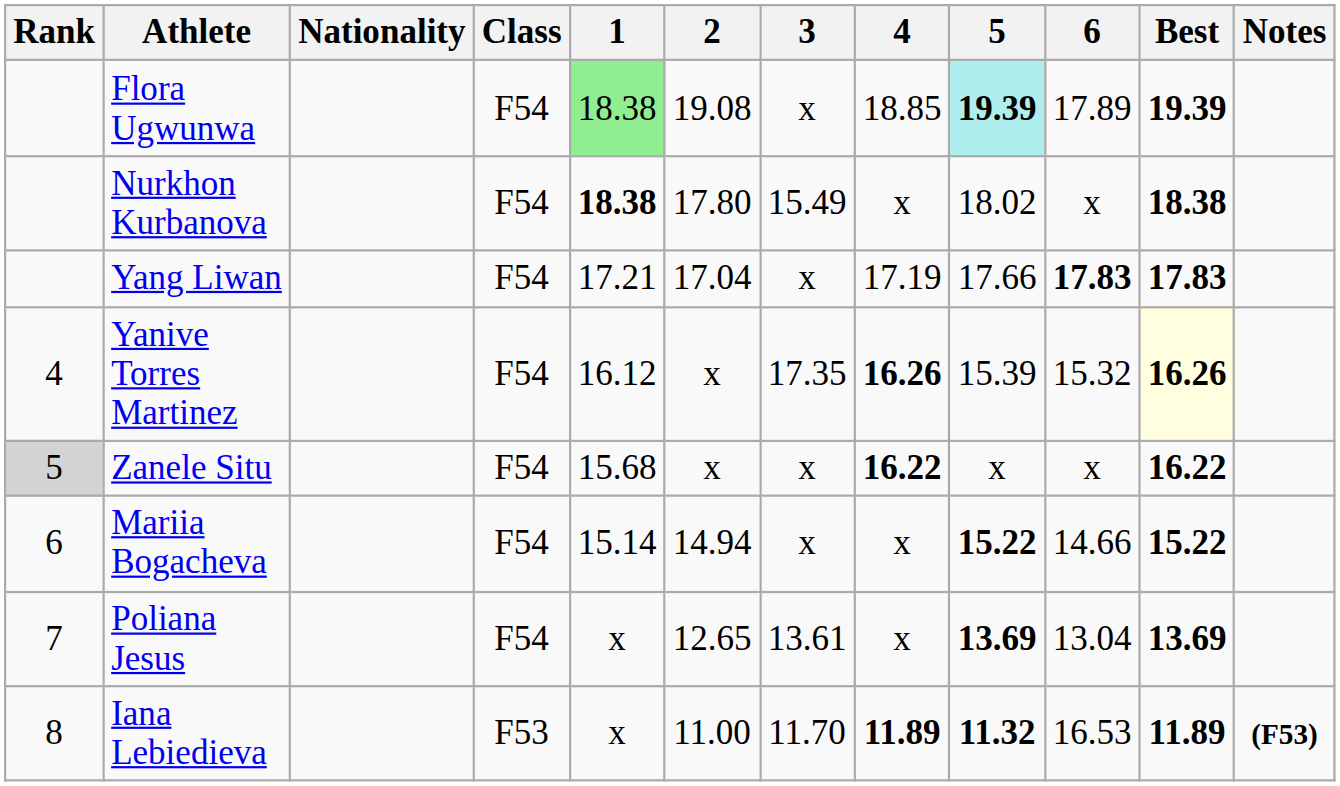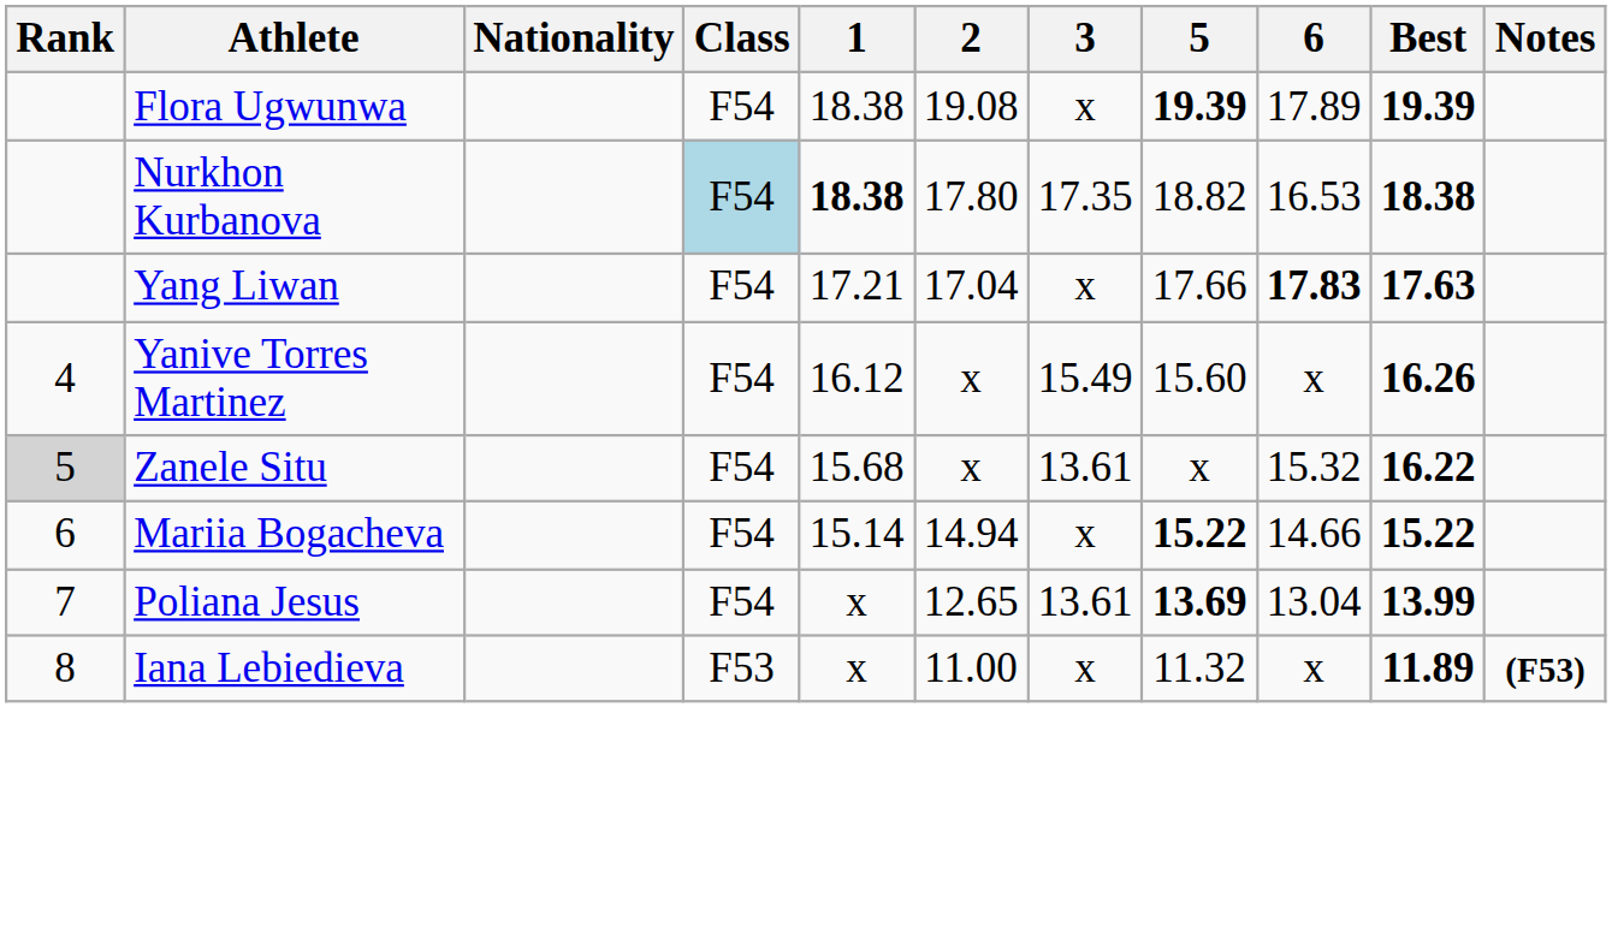 <table class="wikitable sortable" style="text-align:center">
 <tr>
 <th>Rank</th>
 <th>Athlete</th>
 <th>Nationality</th>
 <th>Class</th>
 <th>1</th>
 <th>2</th>
 <th>3</th>
-<th>4</th>
 <th>5</th>
 <th>6</th>
 <th>Best</th>
 <th>Notes</th>
 </tr>
 <tr>
 <td></td>
 <td align="left"><a href='#'>Flora Ugwunwa</a></td>
 <td align="left"></td>
 <td>F54</td>
-<td style="background: lightgreen;">18.38</td>
+<td>18.38</td>
 <td>19.08</td>
 <td>x</td>
-<td>18.85</td>
-<td style="background: paleturquoise;"><strong>19.39</strong></td>
+<td><strong>19.39</strong></td>
 <td>17.89</td>
 <td><strong>19.39</strong></td>
 <td></td>
 </tr>
 <tr>
 <td></td>
 <td align="left"><a href='#'>Nurkhon Kurbanova</a></td>
 <td align="left"></td>
-<td>F54</td>
+<td style="background: lightblue;">F54</td>
 <td><strong>18.38</strong></td>
 <td>17.80</td>
-<td>15.49</td>
-<td>x</td>
-<td>18.02</td>
-<td>x</td>
+<td>17.35</td>
+<td>18.82</td>
+<td>16.53</td>
 <td><strong>18.38</strong></td>
 <td></td>
 </tr>
 <tr>
 <td></td>
 <td align="left"><a href='#'>Yang Liwan</a></td>
 <td align="left"></td>
 <td>F54</td>
 <td>17.21</td>
 <td>17.04</td>
 <td>x</td>
-<td>17.19</td>
 <td>17.66</td>
 <td><strong>17.83</strong></td>
-<td><strong>17.83</strong></td>
+<td><strong>17.63</strong></td>
 <td></td>
 </tr>
 <tr>
 <td>4</td>
 <td align="left"><a href='#'>Yanive Torres Martinez</a></td>
 <td align="left"></td>
 <td>F54</td>
 <td>16.12</td>
 <td>x</td>
-<td>17.35</td>
+<td>15.49</td>
+<td>15.60</td>
+<td>x</td>
 <td><strong>16.26</strong></td>
-<td>15.39</td>
-<td>15.32</td>
-<td style="background: lightyellow;"><strong>16.26</strong></td>
 <td></td>
 </tr>
 <tr>
 <td style="background: lightgrey;">5</td>
 <td align="left"><a href='#'>Zanele Situ</a></td>
 <td align="left"></td>
 <td>F54</td>
 <td>15.68</td>
 <td>x</td>
+<td>13.61</td>
 <td>x</td>
-<td><strong>16.22</strong></td>
-<td>x</td>
-<td>x</td>
+<td>15.32</td>
 <td><strong>16.22</strong></td>
 <td></td>
 </tr>
 <tr>
 <td>6</td>
 <td align="left"><a href='#'>Mariia Bogacheva</a></td>
 <td align="left"></td>
 <td>F54</td>
 <td>15.14</td>
 <td>14.94</td>
-<td>x</td>
 <td>x</td>
 <td><strong>15.22</strong></td>
 <td>14.66</td>
 <td><strong>15.22</strong></td>
 <td></td>
 </tr>
 <tr>
 <td>7</td>
 <td align="left"><a href='#'>Poliana Jesus</a></td>
 <td align="left"></td>
 <td>F54</td>
 <td>x</td>
 <td>12.65</td>
 <td>13.61</td>
-<td>x</td>
 <td><strong>13.69</strong></td>
 <td>13.04</td>
-<td><strong>13.69</strong></td>
+<td><strong>13.99</strong></td>
 <td></td>
 </tr>
 <tr>
 <td>8</td>
 <td align="left"><a href='#'>Iana Lebiedieva</a></td>
 <td align="left"></td>
 <td>F53</td>
 <td>x</td>
 <td>11.00</td>
-<td>11.70</td>
-<td><strong>11.89</strong></td>
-<td><strong>11.32</strong></td>
-<td>16.53</td>
+<td>x</td>
+<td>11.32</td>
+<td>x</td>
 <td><strong>11.89</strong></td>
 <td><strong> <small>(F53)</small></strong></td>
 </tr>
 </table>
